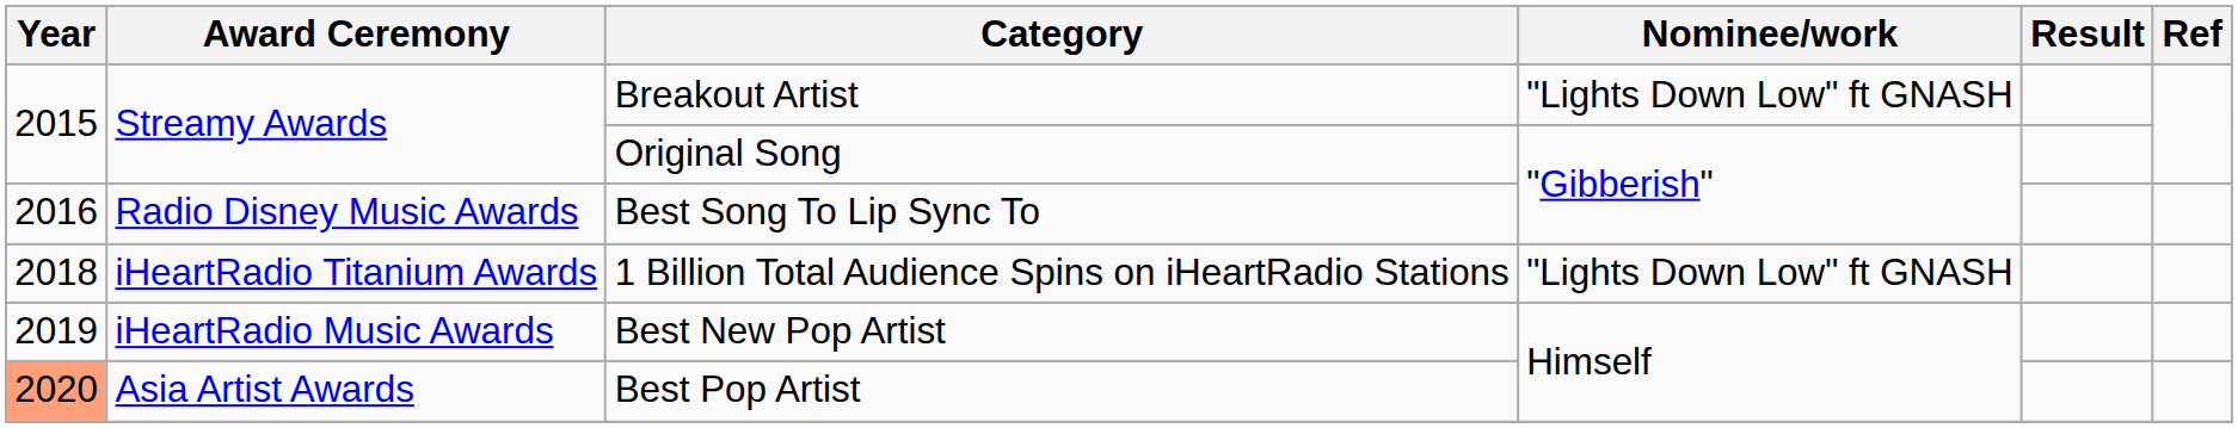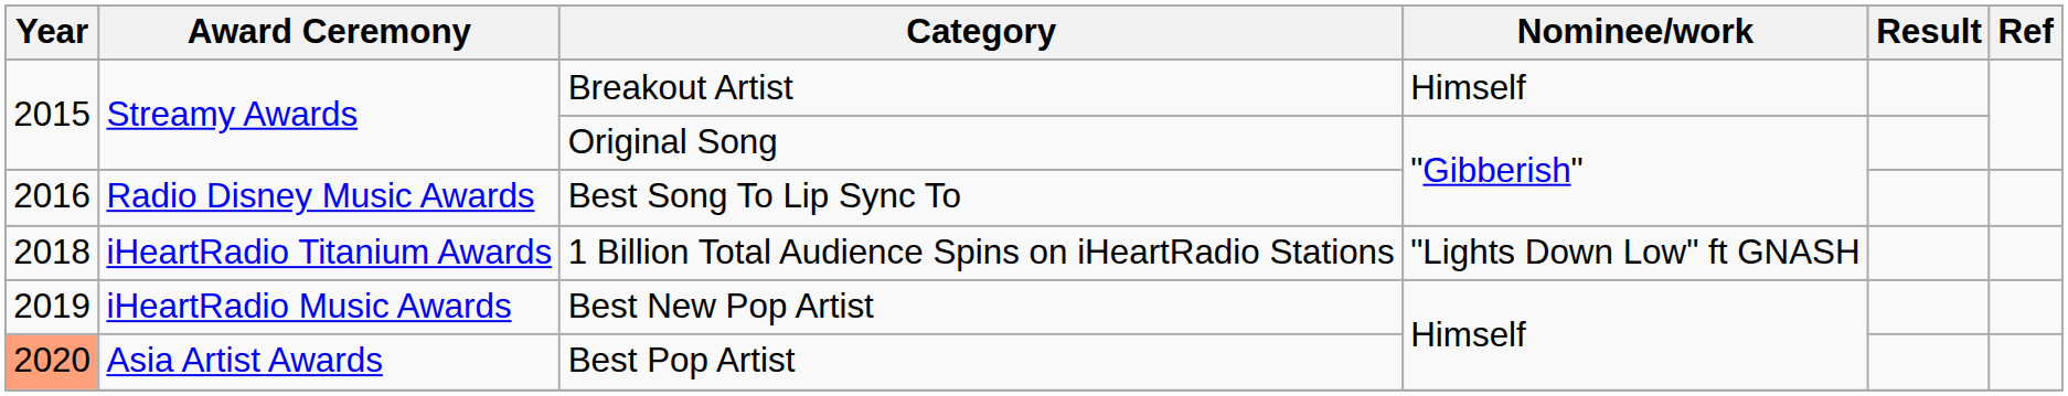 <table class="wikitable">
 <tr>
 <th scope="col">Year</th>
 <th scope="col">Award Ceremony</th>
 <th>Category</th>
 <th scope="col">Nominee/work</th>
 <th scope="col">Result</th>
 <th scope="col">Ref</th>
 </tr>
 <tr>
 <td rowspan="2">2015</td>
 <td rowspan="2"><a href='#'>Streamy Awards</a></td>
 <td>Breakout Artist</td>
-<td>"Lights Down Low" ft GNASH</td>
+<td>Himself</td>
 <td></td>
 <td style="text-align:center;" rowspan="2"></td>
 </tr>
 <tr>
 <td>Original Song</td>
 <td rowspan="2">"<a href='#'>Gibberish</a>"</td>
 <td></td>
 </tr>
 <tr>
 <td>2016</td>
 <td><a href='#'>Radio Disney Music Awards</a></td>
 <td>Best Song To Lip Sync To</td>
 <td></td>
 <td style="text-align:center;"></td>
 </tr>
 <tr>
 <td>2018</td>
 <td><a href='#'>iHeartRadio Titanium Awards</a></td>
 <td>1 Billion Total Audience Spins on iHeartRadio Stations</td>
 <td>"Lights Down Low" ft GNASH</td>
 <td></td>
 <td></td>
 </tr>
 <tr>
 <td>2019</td>
 <td><a href='#'>iHeartRadio Music Awards</a></td>
 <td>Best New Pop Artist</td>
 <td rowspan="2">Himself</td>
 <td></td>
 <td style="text-align:center;"></td>
 </tr>
 <tr>
 <td style="background: lightsalmon;">2020</td>
 <td><a href='#'>Asia Artist Awards</a></td>
 <td>Best Pop Artist</td>
 <td></td>
 <td style="text-align:center;"></td>
 </tr>
 <tr>
 </tr>
 </table>
